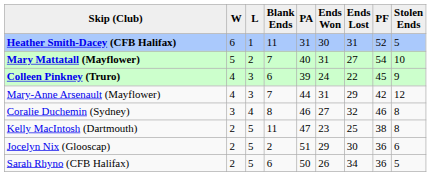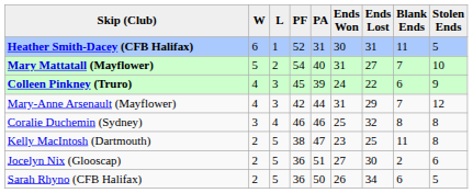 <table class="wikitable">
 <tr>
 <th style="background:#efefef; width:320px;">Skip (Club)</th>
 <th style="background:#efefef; width:20px;">W</th>
 <th style="background:#efefef; width:20px;">L</th>
-<th style="background:#efefef; width:20px;">Blank <br> Ends</th>
+<th style="background:#efefef; width:20px;">PF</th>
 <th style="background:#efefef; width:20px;">PA</th>
 <th style="background:#efefef; width:20px;">Ends <br> Won</th>
 <th style="background:#efefef; width:20px;">Ends <br> Lost</th>
-<th style="background:#efefef; width:20px;">PF</th>
+<th style="background:#efefef; width:20px;">Blank <br> Ends</th>
 <th style="background:#efefef; width:20px;">Stolen <br> Ends</th>
 </tr>
 <tr style="background:#aac9fc;">
 <td><strong><a href='#'>Heather Smith-Dacey</a> (CFB Halifax)</strong></td>
 <td>6</td>
 <td>1</td>
-<td>11</td>
+<td>52</td>
 <td>31</td>
 <td>30</td>
 <td>31</td>
-<td>52</td>
+<td>11</td>
 <td>5</td>
 </tr>
 <tr style="background:#cfc;">
 <td><strong><a href='#'>Mary Mattatall</a> (Mayflower)</strong></td>
 <td>5</td>
 <td>2</td>
-<td>7</td>
+<td>54</td>
 <td>40</td>
 <td>31</td>
 <td>27</td>
-<td>54</td>
+<td>7</td>
 <td>10</td>
 </tr>
 <tr style="background:#cfc;">
 <td><strong><a href='#'>Colleen Pinkney</a> (Truro)</strong></td>
 <td>4</td>
 <td>3</td>
-<td>6</td>
+<td>45</td>
 <td>39</td>
 <td>24</td>
 <td>22</td>
-<td>45</td>
+<td>6</td>
 <td>9</td>
 </tr>
 <tr>
 <td><a href='#'>Mary-Anne Arsenault</a> (Mayflower)</td>
 <td>4</td>
 <td>3</td>
-<td>7</td>
+<td>42</td>
 <td>44</td>
 <td>31</td>
 <td>29</td>
-<td>42</td>
+<td>7</td>
 <td>12</td>
 </tr>
 <tr>
 <td><a href='#'>Coralie Duchemin</a> (Sydney)</td>
 <td>3</td>
 <td>4</td>
+<td>46</td>
+<td>46</td>
+<td>25</td>
+<td>32</td>
 <td>8</td>
-<td>46</td>
-<td>27</td>
-<td>32</td>
-<td>46</td>
 <td>8</td>
 </tr>
 <tr>
 <td><a href='#'>Kelly MacIntosh</a> (Dartmouth)</td>
 <td>2</td>
 <td>5</td>
-<td>11</td>
+<td>38</td>
 <td>47</td>
 <td>23</td>
 <td>25</td>
-<td>38</td>
+<td>11</td>
 <td>8</td>
 </tr>
 <tr>
 <td><a href='#'>Jocelyn Nix</a> (Glooscap)</td>
 <td>2</td>
 <td>5</td>
+<td>36</td>
+<td>51</td>
+<td>27</td>
+<td>30</td>
 <td>2</td>
-<td>51</td>
-<td>29</td>
-<td>30</td>
-<td>36</td>
 <td>6</td>
 </tr>
 <tr>
 <td><a href='#'>Sarah Rhyno</a> (CFB Halifax)</td>
 <td>2</td>
 <td>5</td>
-<td>6</td>
+<td>36</td>
 <td>50</td>
 <td>26</td>
 <td>34</td>
-<td>36</td>
+<td>6</td>
 <td>5</td>
 </tr>
 </table>
